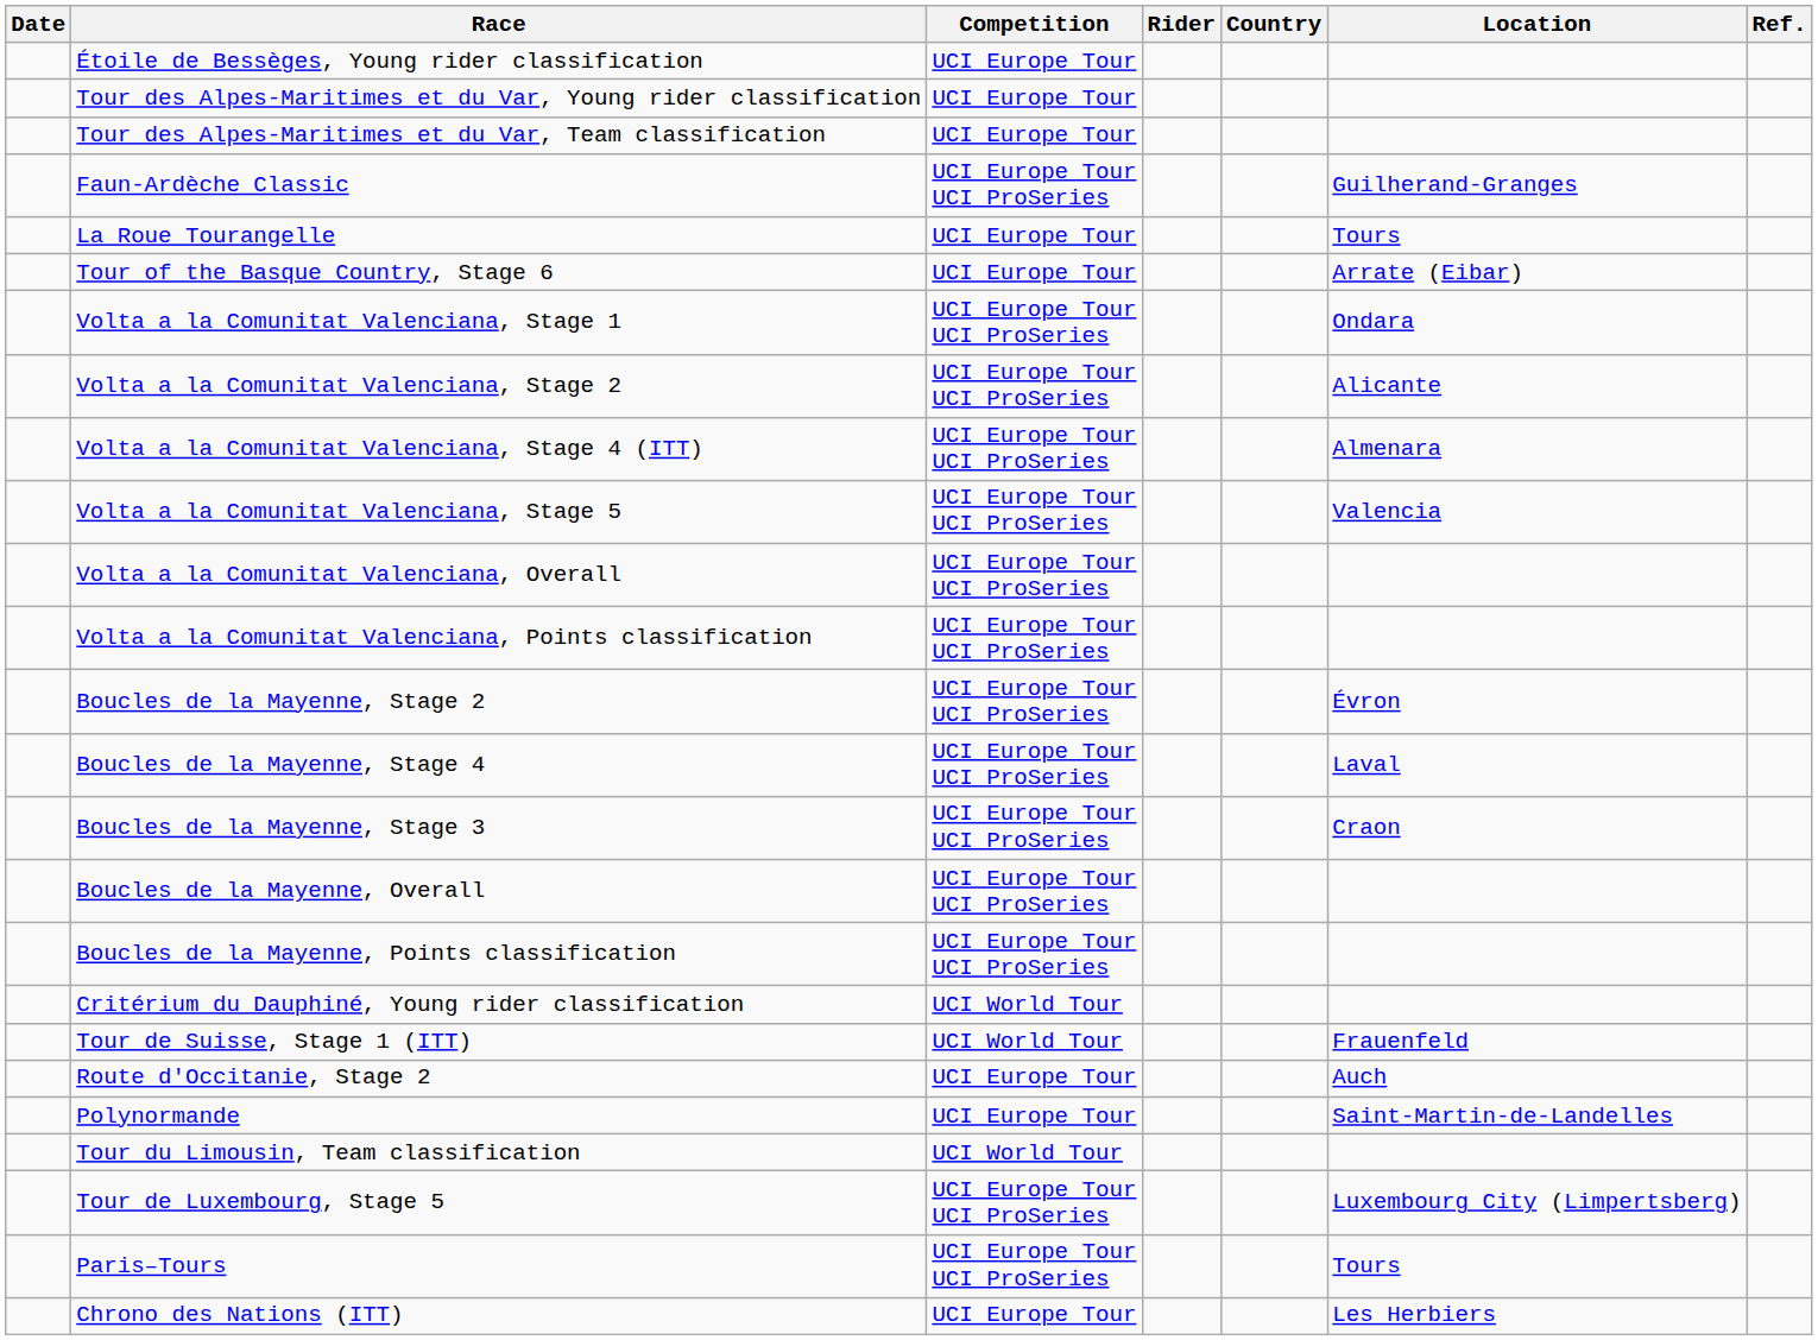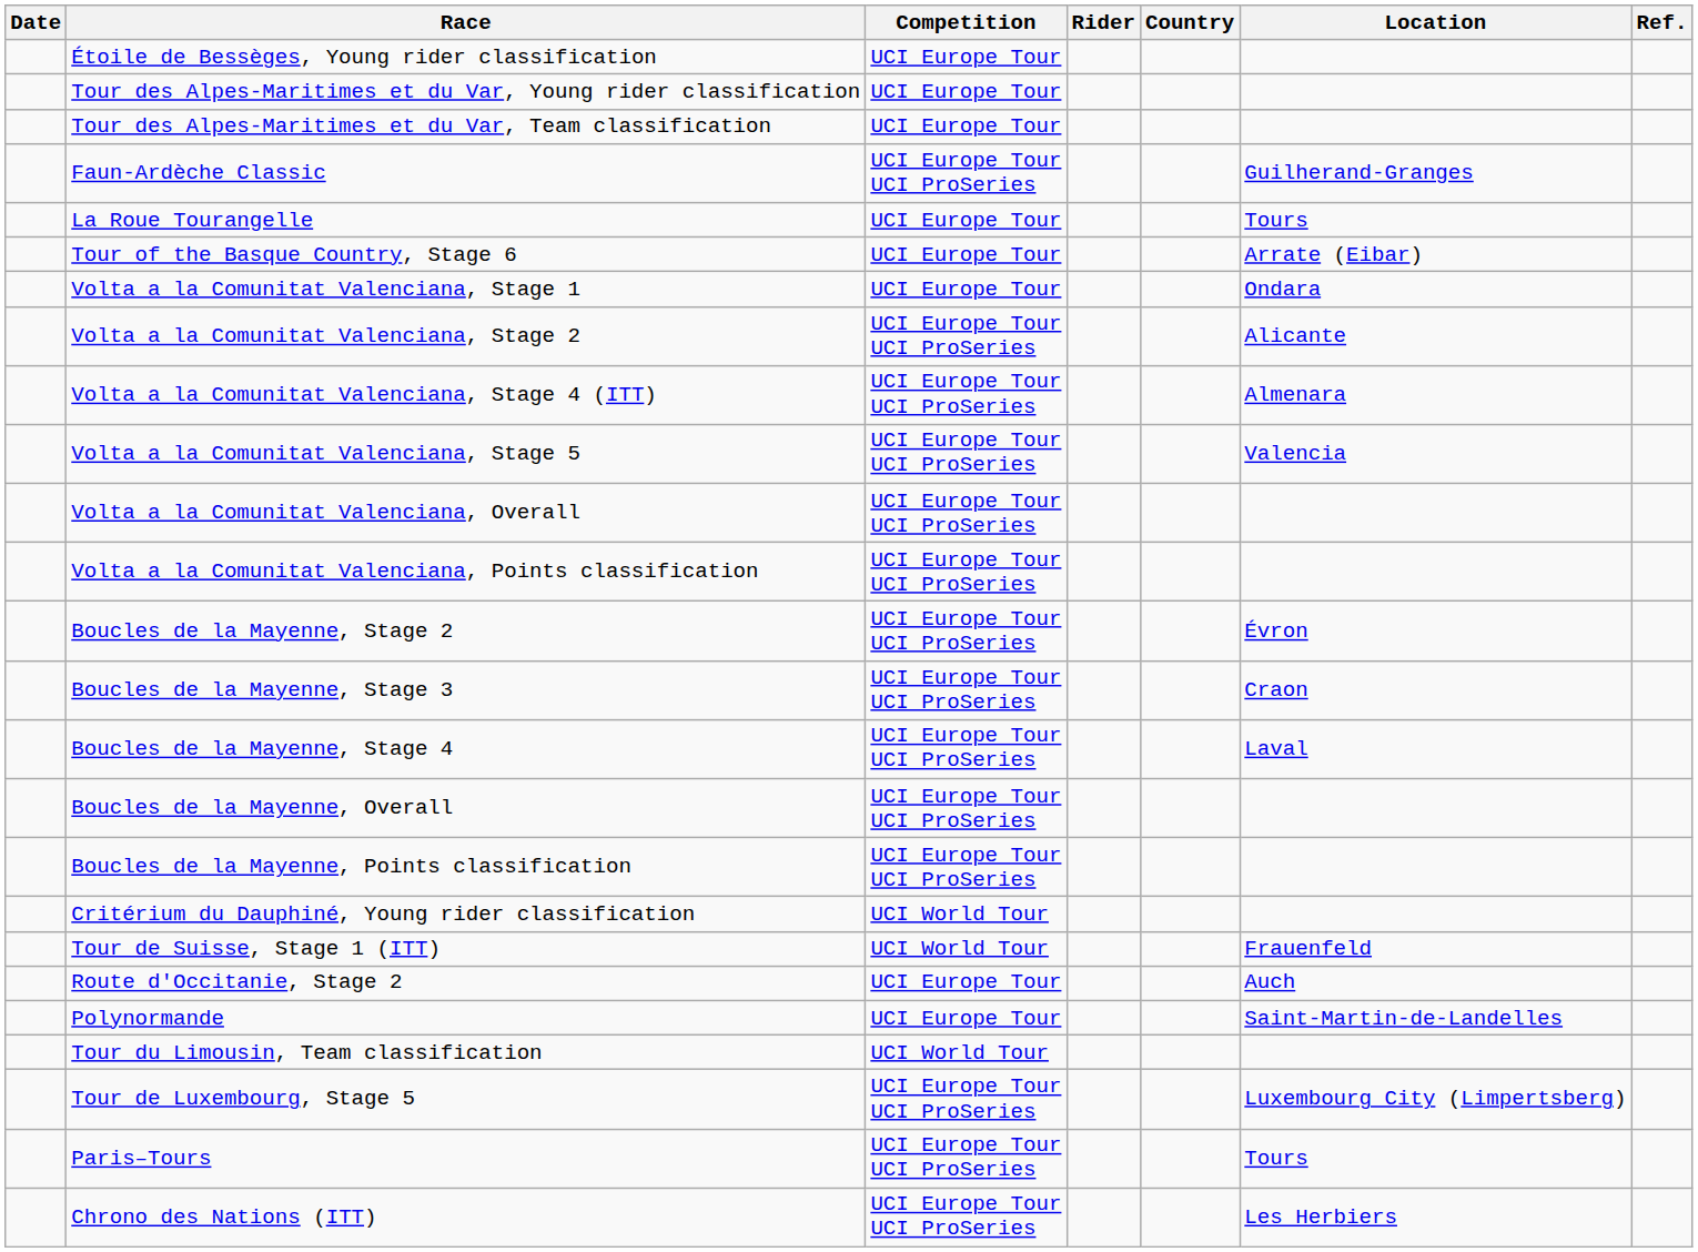 <table class="wikitable sortable">
 <tr>
 <th>Date</th>
 <th>Race</th>
 <th>Competition</th>
 <th>Rider</th>
 <th>Country</th>
 <th>Location</th>
 <th class="unsortable">Ref.</th>
 </tr>
 <tr>
 <td></td>
 <td><a href='#'>Étoile de Bessèges</a>, Young rider classification</td>
 <td><a href='#'>UCI Europe Tour</a></td>
 <td></td>
 <td></td>
 <td></td>
 <td align="center"></td>
 </tr>
 <tr>
 <td></td>
 <td><a href='#'>Tour des Alpes-Maritimes et du Var</a>, Young rider classification</td>
 <td><a href='#'>UCI Europe Tour</a></td>
 <td></td>
 <td></td>
 <td></td>
 <td align="center"></td>
 </tr>
 <tr>
 <td></td>
 <td><a href='#'>Tour des Alpes-Maritimes et du Var</a>, Team classification</td>
 <td><a href='#'>UCI Europe Tour</a></td>
 <td align="center"></td>
 <td></td>
 <td></td>
 <td align="center"></td>
 </tr>
 <tr>
 <td></td>
 <td><a href='#'>Faun-Ardèche Classic</a></td>
 <td><a href='#'>UCI Europe Tour</a> <br> <a href='#'>UCI ProSeries</a></td>
 <td></td>
 <td></td>
 <td><a href='#'>Guilherand-Granges</a></td>
 <td align="center"></td>
 </tr>
 <tr>
 <td></td>
 <td><a href='#'>La Roue Tourangelle</a></td>
 <td><a href='#'>UCI Europe Tour</a></td>
 <td></td>
 <td></td>
 <td><a href='#'>Tours</a></td>
 <td align="center"></td>
 </tr>
 <tr>
 <td></td>
 <td><a href='#'>Tour of the Basque Country</a>, Stage 6</td>
 <td><a href='#'>UCI Europe Tour</a></td>
 <td></td>
 <td></td>
 <td><a href='#'>Arrate</a> (<a href='#'>Eibar</a>)</td>
 <td align="center"></td>
 </tr>
 <tr>
 <td></td>
 <td><a href='#'>Volta a la Comunitat Valenciana</a>, Stage 1</td>
-<td><a href='#'>UCI Europe Tour</a> <br> <a href='#'>UCI ProSeries</a></td>
+<td><a href='#'>UCI Europe Tour</a></td>
 <td></td>
 <td></td>
 <td><a href='#'>Ondara</a></td>
 <td align="center"></td>
 </tr>
 <tr>
 <td></td>
 <td><a href='#'>Volta a la Comunitat Valenciana</a>, Stage 2</td>
 <td><a href='#'>UCI Europe Tour</a> <br> <a href='#'>UCI ProSeries</a></td>
 <td></td>
 <td></td>
 <td><a href='#'>Alicante</a></td>
 <td align="center"></td>
 </tr>
 <tr>
 <td></td>
 <td><a href='#'>Volta a la Comunitat Valenciana</a>, Stage 4 (<a href='#'>ITT</a>)</td>
 <td><a href='#'>UCI Europe Tour</a> <br> <a href='#'>UCI ProSeries</a></td>
 <td></td>
 <td></td>
 <td><a href='#'>Almenara</a></td>
 <td align="center"></td>
 </tr>
 <tr>
 <td></td>
 <td><a href='#'>Volta a la Comunitat Valenciana</a>, Stage 5</td>
 <td><a href='#'>UCI Europe Tour</a> <br> <a href='#'>UCI ProSeries</a></td>
 <td></td>
 <td></td>
 <td><a href='#'>Valencia</a></td>
 <td align="center"></td>
 </tr>
 <tr>
 <td></td>
 <td><a href='#'>Volta a la Comunitat Valenciana</a>, Overall</td>
 <td><a href='#'>UCI Europe Tour</a> <br> <a href='#'>UCI ProSeries</a></td>
 <td></td>
 <td></td>
 <td></td>
 <td align="center"></td>
 </tr>
 <tr>
 <td></td>
 <td><a href='#'>Volta a la Comunitat Valenciana</a>, Points classification</td>
 <td><a href='#'>UCI Europe Tour</a> <br> <a href='#'>UCI ProSeries</a></td>
 <td></td>
 <td></td>
 <td></td>
 <td align="center"></td>
 </tr>
 <tr>
 <td></td>
 <td><a href='#'>Boucles de la Mayenne</a>, Stage 2</td>
 <td><a href='#'>UCI Europe Tour</a> <br> <a href='#'>UCI ProSeries</a></td>
 <td></td>
 <td></td>
 <td><a href='#'>Évron</a></td>
 <td align="center"></td>
 </tr>
 <tr>
 <td></td>
+<td><a href='#'>Boucles de la Mayenne</a>, Stage 3</td>
+<td><a href='#'>UCI Europe Tour</a> <br> <a href='#'>UCI ProSeries</a></td>
+<td></td>
+<td></td>
+<td><a href='#'>Craon</a></td>
+<td align="center"></td>
+</tr>
+<tr>
+<td></td>
 <td><a href='#'>Boucles de la Mayenne</a>, Stage 4</td>
 <td><a href='#'>UCI Europe Tour</a> <br> <a href='#'>UCI ProSeries</a></td>
 <td></td>
 <td></td>
 <td><a href='#'>Laval</a></td>
-<td align="center"></td>
-</tr>
-<tr>
-<td></td>
-<td><a href='#'>Boucles de la Mayenne</a>, Stage 3</td>
-<td><a href='#'>UCI Europe Tour</a> <br> <a href='#'>UCI ProSeries</a></td>
-<td></td>
-<td></td>
-<td><a href='#'>Craon</a></td>
 <td align="center"></td>
 </tr>
 <tr>
 <td></td>
 <td><a href='#'>Boucles de la Mayenne</a>, Overall</td>
 <td><a href='#'>UCI Europe Tour</a> <br> <a href='#'>UCI ProSeries</a></td>
 <td></td>
 <td></td>
 <td></td>
 <td align="center"></td>
 </tr>
 <tr>
 <td></td>
 <td><a href='#'>Boucles de la Mayenne</a>, Points classification</td>
 <td><a href='#'>UCI Europe Tour</a> <br> <a href='#'>UCI ProSeries</a></td>
 <td></td>
 <td></td>
 <td></td>
 <td align="center"></td>
 </tr>
 <tr>
 <td></td>
 <td><a href='#'>Critérium du Dauphiné</a>, Young rider classification</td>
 <td><a href='#'>UCI World Tour</a></td>
 <td></td>
 <td></td>
 <td></td>
 <td align="center"></td>
 </tr>
 <tr>
 <td></td>
 <td><a href='#'>Tour de Suisse</a>, Stage 1 (<a href='#'>ITT</a>)</td>
 <td><a href='#'>UCI World Tour</a></td>
 <td></td>
 <td></td>
 <td><a href='#'>Frauenfeld</a></td>
 <td align="center"></td>
 </tr>
 <tr>
 <td></td>
 <td><a href='#'>Route d'Occitanie</a>, Stage 2</td>
 <td><a href='#'>UCI Europe Tour</a></td>
 <td></td>
 <td></td>
 <td><a href='#'>Auch</a></td>
 <td align="center"></td>
 </tr>
 <tr>
 <td></td>
 <td><a href='#'>Polynormande</a></td>
 <td><a href='#'>UCI Europe Tour</a></td>
 <td></td>
 <td></td>
 <td><a href='#'>Saint-Martin-de-Landelles</a></td>
 <td align="center"></td>
 </tr>
 <tr>
 <td></td>
 <td><a href='#'>Tour du Limousin</a>, Team classification</td>
 <td><a href='#'>UCI World Tour</a></td>
 <td align="center"></td>
 <td></td>
 <td></td>
 <td align="center"></td>
 </tr>
 <tr>
 <td></td>
 <td><a href='#'>Tour de Luxembourg</a>, Stage 5</td>
 <td><a href='#'>UCI Europe Tour</a> <br> <a href='#'>UCI ProSeries</a></td>
 <td></td>
 <td></td>
 <td><a href='#'>Luxembourg City</a> (<a href='#'>Limpertsberg</a>)</td>
 <td align="center"></td>
 </tr>
 <tr>
 <td></td>
 <td><a href='#'>Paris–Tours</a></td>
 <td><a href='#'>UCI Europe Tour</a> <br> <a href='#'>UCI ProSeries</a></td>
 <td></td>
 <td></td>
 <td><a href='#'>Tours</a></td>
 <td align="center"></td>
 </tr>
 <tr>
 <td></td>
 <td><a href='#'>Chrono des Nations</a> (<a href='#'>ITT</a>)</td>
-<td><a href='#'>UCI Europe Tour</a></td>
+<td><a href='#'>UCI Europe Tour</a> <br> <a href='#'>UCI ProSeries</a></td>
 <td></td>
 <td></td>
 <td><a href='#'>Les Herbiers</a></td>
 <td align="center"></td>
 </tr>
 </table>
